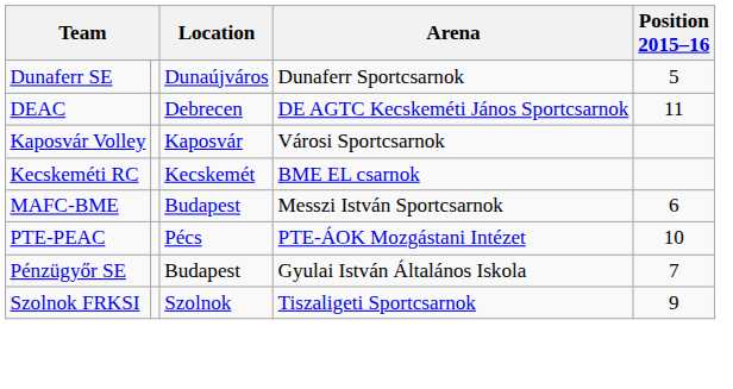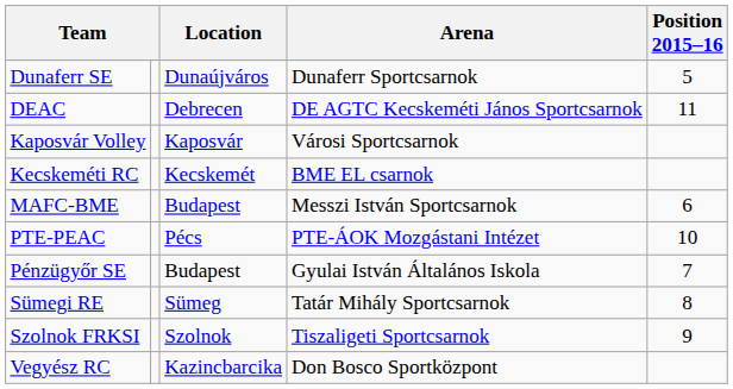 <table class="wikitable sortable">
 <tr>
 <th colspan="2">Team</th>
 <th>Location</th>
 <th>Arena</th>
 <th>Position<br><a href='#'>2015–16</a></th>
 </tr>
 <tr>
 <td><a href='#'>Dunaferr SE</a></td>
 <td style="text-align: center">  </td>
 <td><a href='#'>Dunaújváros</a></td>
 <td>Dunaferr Sportcsarnok</td>
 <td style="text-align: center">5</td>
 </tr>
 <tr>
 <td><a href='#'>DEAC</a></td>
 <td style="text-align: center"> </td>
 <td><a href='#'>Debrecen</a></td>
 <td><a href='#'>DE AGTC Kecskeméti János Sportcsarnok</a></td>
 <td style="text-align: center">11</td>
 </tr>
 <tr>
 <td><a href='#'>Kaposvár Volley</a></td>
 <td style="text-align: center">  </td>
 <td><a href='#'>Kaposvár</a></td>
 <td>Városi Sportcsarnok</td>
 <td style="text-align: center"></td>
 </tr>
 <tr>
 <td><a href='#'>Kecskeméti RC</a></td>
 <td style="text-align: center"> </td>
 <td><a href='#'>Kecskemét</a></td>
 <td><a href='#'>BME EL csarnok</a></td>
 <td style="text-align: center"></td>
 </tr>
 <tr>
 <td><a href='#'>MAFC-BME</a></td>
 <td style="text-align: center"> </td>
 <td><a href='#'>Budapest</a></td>
 <td>Messzi István Sportcsarnok</td>
 <td style="text-align: center">6</td>
 </tr>
 <tr>
 <td><a href='#'>PTE-PEAC</a></td>
 <td style="text-align: center"> </td>
 <td><a href='#'>Pécs</a></td>
 <td><a href='#'>PTE-ÁOK Mozgástani Intézet</a></td>
 <td style="text-align: center">10</td>
 </tr>
 <tr>
 <td><a href='#'>Pénzügyőr SE</a></td>
 <td style="text-align: center"> </td>
 <td>Budapest</td>
 <td>Gyulai István Általános Iskola</td>
 <td style="text-align: center">7</td>
 </tr>
 <tr>
+<td><a href='#'>Sümegi RE</a></td>
+<td style="text-align: center"> </td>
+<td><a href='#'>Sümeg</a></td>
+<td>Tatár Mihály Sportcsarnok</td>
+<td style="text-align: center">8</td>
+</tr>
+<tr>
 <td><a href='#'>Szolnok FRKSI</a></td>
 <td style="text-align: center"> </td>
 <td><a href='#'>Szolnok</a></td>
 <td><a href='#'>Tiszaligeti Sportcsarnok</a></td>
 <td style="text-align: center">9</td>
 </tr>
+<tr>
+<td><a href='#'>Vegyész RC</a></td>
+<td style="text-align: center">  </td>
+<td><a href='#'>Kazincbarcika</a></td>
+<td>Don Bosco Sportközpont</td>
+<td style="text-align: center"></td>
+</tr>
 </table>
